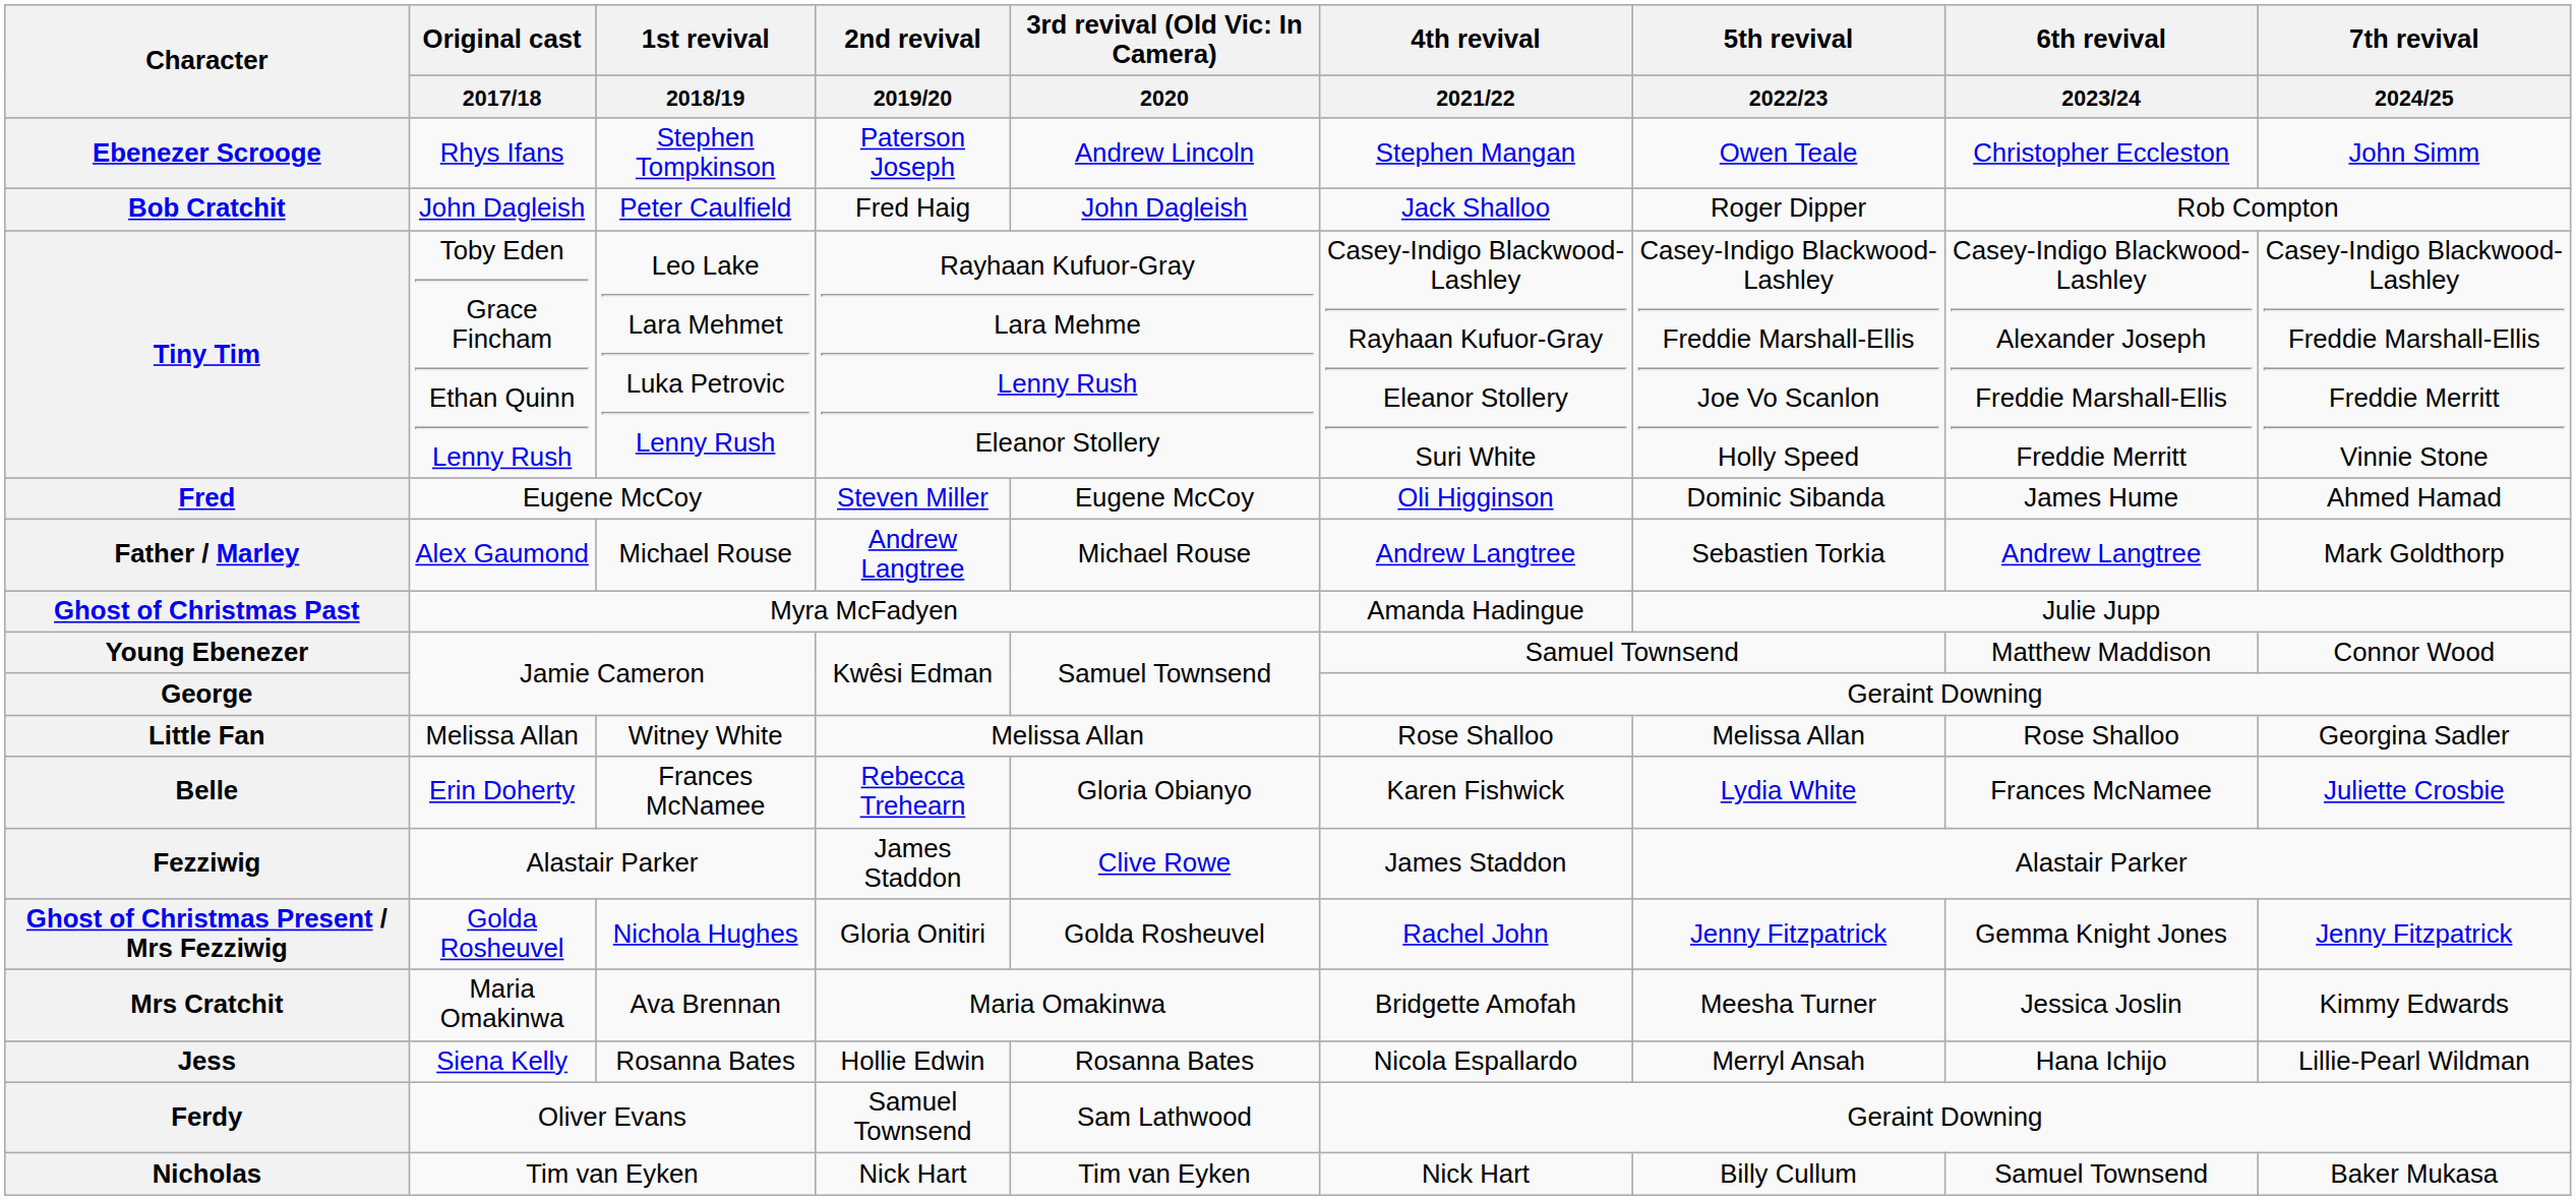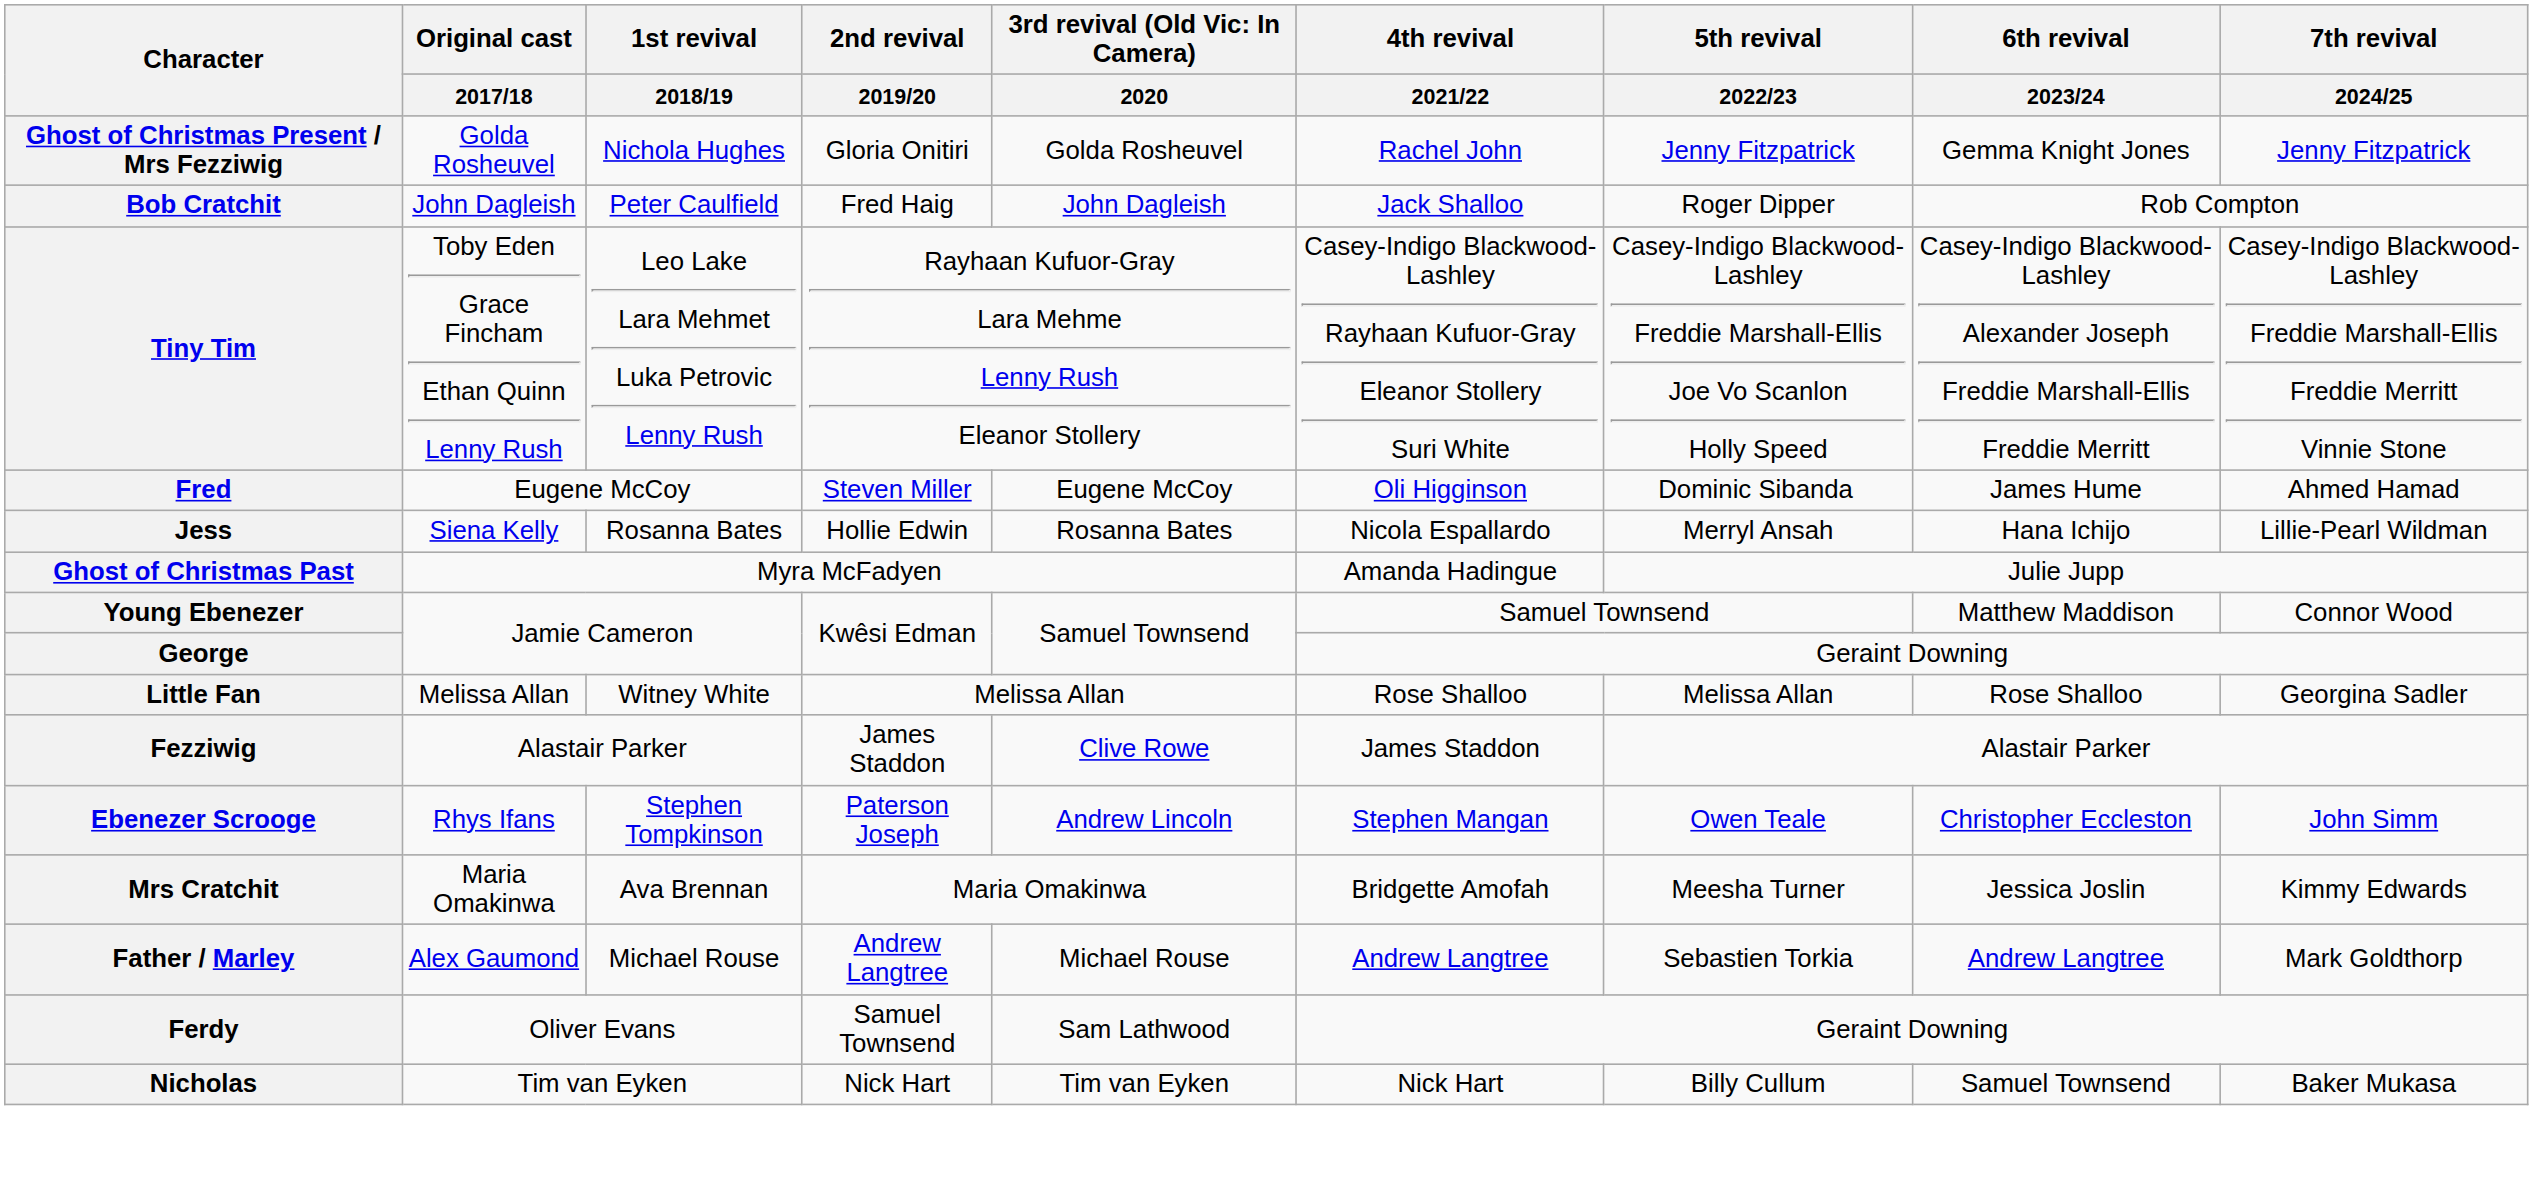 <table class="wikitable">
 <tr>
 <th rowspan="2">Character</th>
 <th>Original cast</th>
 <th>1st revival</th>
 <th>2nd revival</th>
 <th>3rd revival (Old Vic: In Camera)</th>
 <th>4th revival</th>
 <th>5th revival</th>
 <th>6th revival</th>
 <th>7th revival</th>
 </tr>
 <tr>
 <th><small>2017/18</small></th>
 <th><small>2018/19</small></th>
 <th><small>2019/20</small></th>
 <th><small>2020</small></th>
 <th><small>2021/22</small></th>
 <th><small>2022/23</small></th>
 <th><small>2023/24</small></th>
 <th><small>2024/25</small></th>
 </tr>
 <tr>
-<th><a href='#'>Ebenezer Scrooge</a></th>
-<td align="center"><a href='#'>Rhys Ifans</a></td>
-<td align="center"><a href='#'>Stephen Tompkinson</a></td>
-<td align="center"><a href='#'>Paterson Joseph</a></td>
-<td align="center"><a href='#'>Andrew Lincoln</a></td>
-<td align="center"><a href='#'>Stephen Mangan</a></td>
-<td align="center"><a href='#'>Owen Teale</a></td>
-<td align="center"><a href='#'>Christopher Eccleston</a></td>
-<td align="center"><a href='#'>John Simm</a></td>
+<th><a href='#'>Ghost of Christmas Present</a> / Mrs Fezziwig</th>
+<td align="center"><a href='#'>Golda Rosheuvel</a></td>
+<td align="center"><a href='#'>Nichola Hughes</a></td>
+<td align="center">Gloria Onitiri</td>
+<td align="center">Golda Rosheuvel</td>
+<td align="center"><a href='#'>Rachel John</a></td>
+<td align="center"><a href='#'>Jenny Fitzpatrick</a></td>
+<td align="center">Gemma Knight Jones</td>
+<td align="center"><a href='#'>Jenny Fitzpatrick</a></td>
 </tr>
 <tr>
 <th><a href='#'>Bob Cratchit</a></th>
 <td align="center"><a href='#'>John Dagleish</a></td>
 <td align="center"><a href='#'>Peter Caulfield</a></td>
 <td align="center">Fred Haig</td>
 <td align="center"><a href='#'>John Dagleish</a></td>
 <td align="center"><a href='#'>Jack Shalloo</a></td>
 <td align="center">Roger Dipper</td>
 <td colspan="2" align="center">Rob Compton</td>
 </tr>
 <tr>
 <th><a href='#'>Tiny Tim</a></th>
 <td align="center">Toby Eden<hr>Grace Fincham<hr>Ethan Quinn<hr><a href='#'>Lenny Rush</a></td>
 <td align="center">Leo Lake<hr>Lara Mehmet<hr>Luka Petrovic<hr><a href='#'>Lenny Rush</a></td>
 <td colspan="2" align="center">Rayhaan Kufuor-Gray<hr>Lara Mehme<hr><a href='#'>Lenny Rush</a><hr>Eleanor Stollery</td>
 <td align="center">Casey-Indigo Blackwood-Lashley<hr>Rayhaan Kufuor-Gray<hr>Eleanor Stollery<hr>Suri White</td>
 <td align="center">Casey-Indigo Blackwood-Lashley<hr>Freddie Marshall-Ellis<hr>Joe Vo Scanlon<hr>Holly Speed</td>
 <td align="center">Casey-Indigo Blackwood-Lashley<hr>Alexander Joseph<hr>Freddie Marshall-Ellis<hr>Freddie Merritt</td>
 <td align="center">Casey-Indigo Blackwood-Lashley<hr>Freddie Marshall-Ellis<hr>Freddie Merritt<hr>Vinnie Stone</td>
 </tr>
 <tr>
 <th><a href='#'>Fred</a></th>
 <td colspan="2" align="center">Eugene McCoy</td>
 <td align="center"><a href='#'>Steven Miller</a></td>
 <td align="center">Eugene McCoy</td>
 <td align="center"><a href='#'>Oli Higginson</a></td>
 <td align="center">Dominic Sibanda </td>
 <td align="center">James Hume</td>
 <td align="center">Ahmed Hamad</td>
 </tr>
 <tr>
-<th>Father / <a href='#'>Marley</a></th>
-<td align="center"><a href='#'>Alex Gaumond</a></td>
-<td align="center">Michael Rouse</td>
-<td align="center"><a href='#'>Andrew Langtree</a></td>
-<td align="center">Michael Rouse</td>
-<td align="center"><a href='#'>Andrew Langtree</a></td>
-<td align="center">Sebastien Torkia</td>
-<td align="center"><a href='#'>Andrew Langtree</a></td>
-<td align="center">Mark Goldthorp</td>
+<th>Jess</th>
+<td align="center"><a href='#'>Siena Kelly</a></td>
+<td align="center">Rosanna Bates</td>
+<td align="center">Hollie Edwin</td>
+<td align="center">Rosanna Bates</td>
+<td align="center">Nicola Espallardo</td>
+<td align="center">Merryl Ansah</td>
+<td align="center">Hana Ichijo</td>
+<td align="center">Lillie-Pearl Wildman</td>
 </tr>
 <tr>
 <th><a href='#'>Ghost of Christmas Past</a></th>
 <td colspan="4" align="center">Myra McFadyen</td>
 <td align="center">Amanda Hadingue</td>
 <td colspan="3" align="center">Julie Jupp</td>
 </tr>
 <tr>
 <th>Young Ebenezer</th>
 <td colspan="2" rowspan="2" align="center">Jamie Cameron</td>
 <td rowspan="2" align="center">Kwêsi Edman</td>
 <td rowspan="2" align="center">Samuel Townsend</td>
 <td colspan="2" align="center">Samuel Townsend</td>
 <td align="center">Matthew Maddison</td>
 <td align="center">Connor Wood</td>
 </tr>
 <tr>
 <th>George</th>
 <td colspan="4" align="center">Geraint Downing</td>
 </tr>
 <tr>
 <th>Little Fan</th>
 <td align="center">Melissa Allan</td>
 <td align="center">Witney White</td>
 <td colspan="2" align="center">Melissa Allan</td>
 <td align="center">Rose Shalloo</td>
 <td align="center">Melissa Allan</td>
 <td align="center">Rose Shalloo</td>
 <td align="center">Georgina Sadler</td>
 </tr>
 <tr>
-<th>Belle</th>
-<td align="center"><a href='#'>Erin Doherty</a></td>
-<td align="center">Frances McNamee</td>
-<td align="center"><a href='#'>Rebecca Trehearn</a></td>
-<td align="center">Gloria Obianyo</td>
-<td align="center">Karen Fishwick</td>
-<td align="center"><a href='#'>Lydia White</a></td>
-<td align="center">Frances McNamee</td>
-<td align="center"><a href='#'>Juliette Crosbie</a></td>
-</tr>
-<tr>
 <th>Fezziwig</th>
 <td colspan="2" align="center">Alastair Parker</td>
 <td align="center">James Staddon</td>
 <td align="center"><a href='#'>Clive Rowe</a></td>
 <td align="center">James Staddon</td>
 <td colspan="3" align="center">Alastair Parker</td>
 </tr>
 <tr>
-<th><a href='#'>Ghost of Christmas Present</a> / Mrs Fezziwig</th>
-<td align="center"><a href='#'>Golda Rosheuvel</a></td>
-<td align="center"><a href='#'>Nichola Hughes</a></td>
-<td align="center">Gloria Onitiri</td>
-<td align="center">Golda Rosheuvel</td>
-<td align="center"><a href='#'>Rachel John</a></td>
-<td align="center"><a href='#'>Jenny Fitzpatrick</a></td>
-<td align="center">Gemma Knight Jones</td>
-<td align="center"><a href='#'>Jenny Fitzpatrick</a></td>
+<th><a href='#'>Ebenezer Scrooge</a></th>
+<td align="center"><a href='#'>Rhys Ifans</a></td>
+<td align="center"><a href='#'>Stephen Tompkinson</a></td>
+<td align="center"><a href='#'>Paterson Joseph</a></td>
+<td align="center"><a href='#'>Andrew Lincoln</a></td>
+<td align="center"><a href='#'>Stephen Mangan</a></td>
+<td align="center"><a href='#'>Owen Teale</a></td>
+<td align="center"><a href='#'>Christopher Eccleston</a></td>
+<td align="center"><a href='#'>John Simm</a></td>
 </tr>
 <tr>
 <th>Mrs Cratchit</th>
 <td align="center">Maria Omakinwa</td>
 <td align="center">Ava Brennan</td>
 <td colspan="2" align="center">Maria Omakinwa</td>
 <td align="center">Bridgette Amofah</td>
 <td align="center">Meesha Turner</td>
 <td align="center">Jessica Joslin</td>
 <td align="center">Kimmy Edwards</td>
 </tr>
 <tr>
-<th>Jess</th>
-<td align="center"><a href='#'>Siena Kelly</a></td>
-<td align="center">Rosanna Bates</td>
-<td align="center">Hollie Edwin</td>
-<td align="center">Rosanna Bates</td>
-<td align="center">Nicola Espallardo</td>
-<td align="center">Merryl Ansah</td>
-<td align="center">Hana Ichijo</td>
-<td align="center">Lillie-Pearl Wildman</td>
+<th>Father / <a href='#'>Marley</a></th>
+<td align="center"><a href='#'>Alex Gaumond</a></td>
+<td align="center">Michael Rouse</td>
+<td align="center"><a href='#'>Andrew Langtree</a></td>
+<td align="center">Michael Rouse</td>
+<td align="center"><a href='#'>Andrew Langtree</a></td>
+<td align="center">Sebastien Torkia</td>
+<td align="center"><a href='#'>Andrew Langtree</a></td>
+<td align="center">Mark Goldthorp</td>
 </tr>
 <tr>
 <th>Ferdy</th>
 <td colspan="2" align="center">Oliver Evans</td>
 <td align="center">Samuel Townsend</td>
 <td align="center">Sam Lathwood</td>
 <td colspan="4" align="center">Geraint Downing</td>
 </tr>
 <tr>
 <th>Nicholas</th>
 <td colspan="2" align="center">Tim van Eyken</td>
 <td align="center">Nick Hart</td>
 <td align="center">Tim van Eyken</td>
 <td align="center">Nick Hart</td>
 <td align="center">Billy Cullum</td>
 <td align="center">Samuel Townsend</td>
 <td align="center">Baker Mukasa</td>
 </tr>
 </table>
